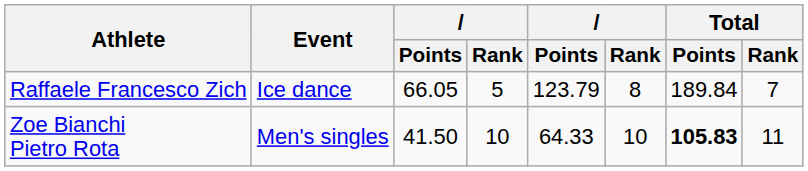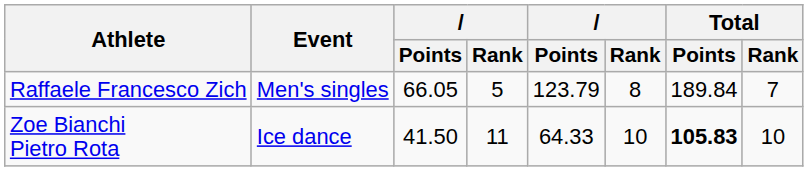 <table class="wikitable" style="font-size:90%">
 <tr>
 <th rowspan="2">Athlete</th>
 <th rowspan="2">Event</th>
 <th colspan="2">/</th>
 <th colspan="2">/</th>
 <th colspan="2">Total</th>
 </tr>
 <tr style="font-size:95%">
 <th>Points</th>
 <th>Rank</th>
 <th>Points</th>
 <th>Rank</th>
 <th>Points</th>
 <th>Rank</th>
 </tr>
 <tr align=center>
 <td align=left><a href='#'>Raffaele Francesco Zich</a></td>
-<td align=left><a href='#'>Ice dance</a></td>
+<td align=left><a href='#'>Men's singles</a></td>
 <td>66.05</td>
 <td>5</td>
 <td>123.79</td>
 <td>8</td>
 <td>189.84</td>
 <td>7</td>
 </tr>
 <tr align=center>
 <td align=left><a href='#'>Zoe Bianchi</a><br><a href='#'>Pietro Rota</a></td>
-<td align=left><a href='#'>Men's singles</a></td>
+<td align=left><a href='#'>Ice dance</a></td>
 <td>41.50</td>
-<td>10</td>
+<td>11</td>
 <td>64.33</td>
 <td>10</td>
 <td><strong>105.83</strong></td>
-<td>11</td>
+<td>10</td>
 </tr>
 </table>
